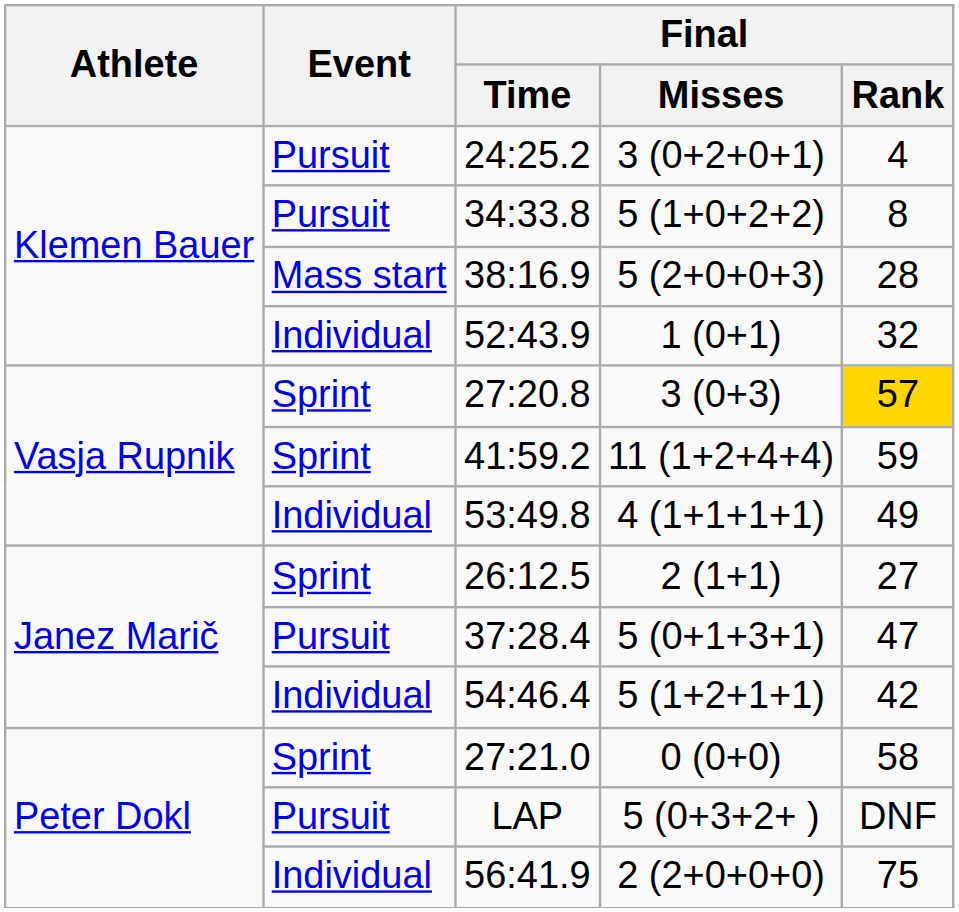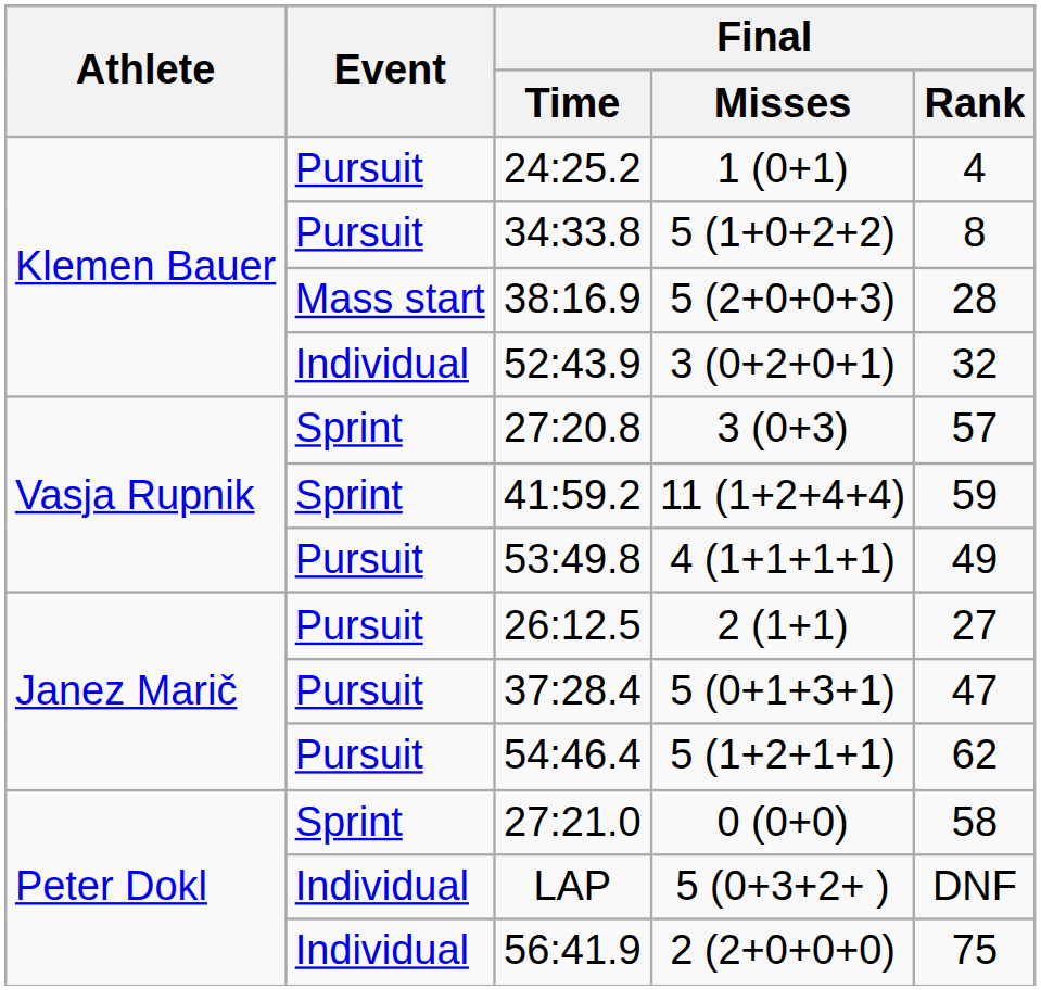 <table class="wikitable">
 <tr>
 <th rowspan="2">Athlete</th>
 <th rowspan="2">Event</th>
 <th colspan="3">Final</th>
 </tr>
 <tr>
 <th>Time</th>
 <th>Misses</th>
 <th>Rank</th>
 </tr>
 <tr>
 <td rowspan=4><a href='#'>Klemen Bauer</a></td>
 <td><a href='#'>Pursuit</a></td>
 <td align="center">24:25.2</td>
-<td align="center">3 (0+2+0+1)</td>
+<td align="center">1 (0+1)</td>
 <td align="center">4</td>
 </tr>
 <tr>
 <td><a href='#'>Pursuit</a></td>
 <td align="center">34:33.8</td>
 <td align="center">5 (1+0+2+2)</td>
 <td align="center">8</td>
 </tr>
 <tr>
 <td><a href='#'>Mass start</a></td>
 <td align="center">38:16.9</td>
 <td align="center">5 (2+0+0+3)</td>
 <td align="center">28</td>
 </tr>
 <tr>
 <td><a href='#'>Individual</a></td>
 <td align="center">52:43.9</td>
-<td align="center">1 (0+1)</td>
+<td align="center">3 (0+2+0+1)</td>
 <td align="center">32</td>
 </tr>
 <tr>
 <td rowspan=3><a href='#'>Vasja Rupnik</a></td>
 <td><a href='#'>Sprint</a></td>
 <td align="center">27:20.8</td>
 <td align="center">3 (0+3)</td>
-<td align="center" style="background: gold;">57</td>
+<td align="center">57</td>
 </tr>
 <tr>
 <td><a href='#'>Sprint</a></td>
 <td align="center">41:59.2</td>
 <td align="center">11 (1+2+4+4)</td>
 <td align="center">59</td>
 </tr>
 <tr>
-<td><a href='#'>Individual</a></td>
+<td><a href='#'>Pursuit</a></td>
 <td align="center">53:49.8</td>
 <td align="center">4 (1+1+1+1)</td>
 <td align="center">49</td>
 </tr>
 <tr>
 <td rowspan=3><a href='#'>Janez Marič</a></td>
-<td><a href='#'>Sprint</a></td>
+<td><a href='#'>Pursuit</a></td>
 <td align="center">26:12.5</td>
 <td align="center">2 (1+1)</td>
 <td align="center">27</td>
 </tr>
 <tr>
 <td><a href='#'>Pursuit</a></td>
 <td align="center">37:28.4</td>
 <td align="center">5 (0+1+3+1)</td>
 <td align="center">47</td>
 </tr>
 <tr>
-<td><a href='#'>Individual</a></td>
+<td><a href='#'>Pursuit</a></td>
 <td align="center">54:46.4</td>
 <td align="center">5 (1+2+1+1)</td>
-<td align="center">42</td>
+<td align="center">62</td>
 </tr>
 <tr>
 <td rowspan=3><a href='#'>Peter Dokl</a></td>
 <td><a href='#'>Sprint</a></td>
 <td align="center">27:21.0</td>
 <td align="center">0 (0+0)</td>
 <td align="center">58</td>
 </tr>
 <tr>
-<td><a href='#'>Pursuit</a></td>
+<td><a href='#'>Individual</a></td>
 <td align="center">LAP</td>
 <td align="center">5 (0+3+2+ )</td>
 <td align="center">DNF</td>
 </tr>
 <tr>
 <td><a href='#'>Individual</a></td>
 <td align="center">56:41.9</td>
 <td align="center">2 (2+0+0+0)</td>
 <td align="center">75</td>
 </tr>
 </table>
